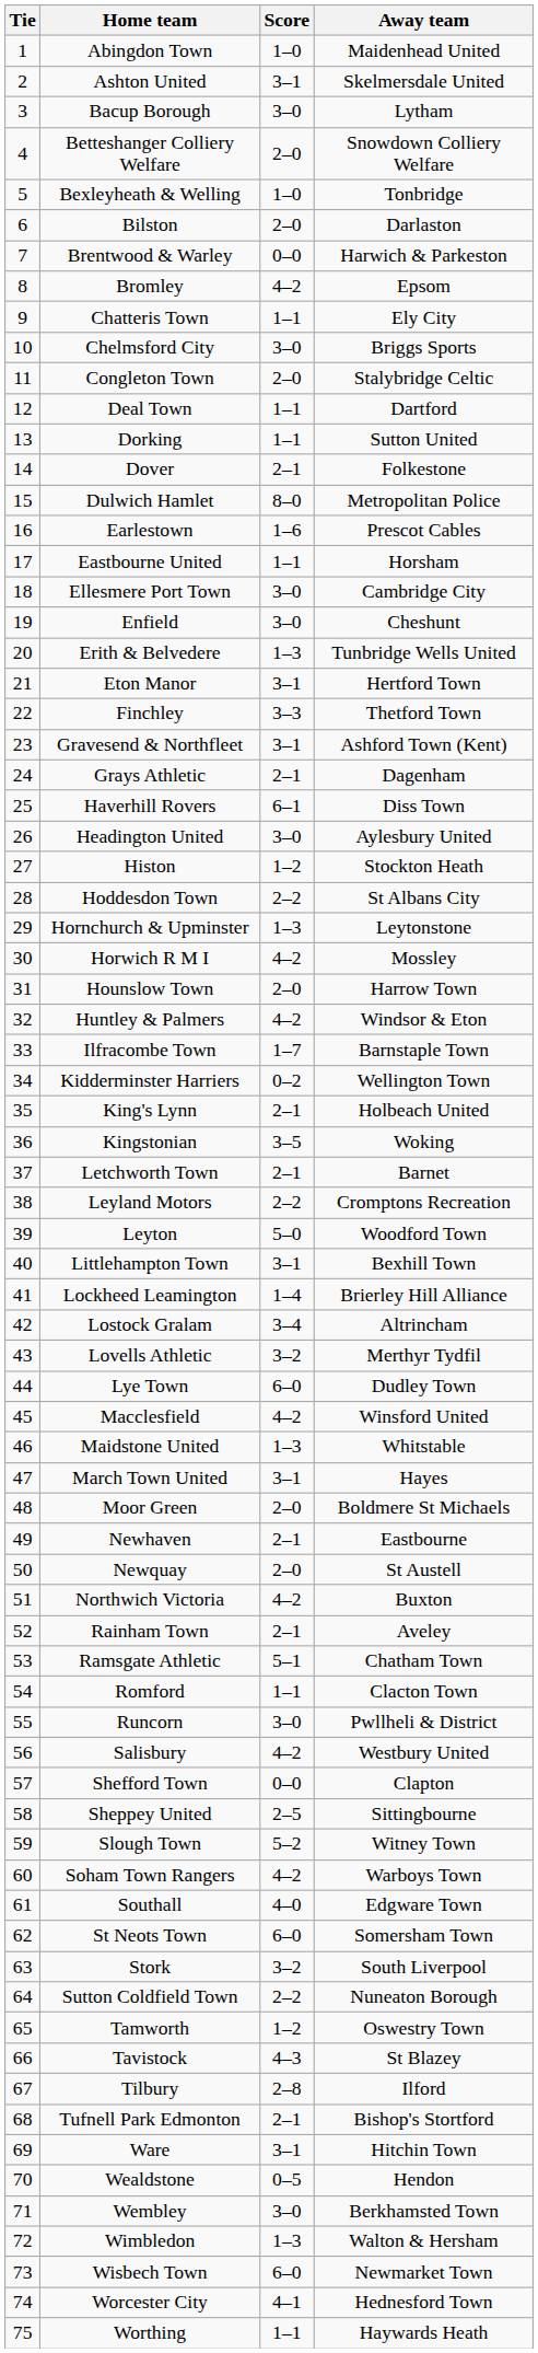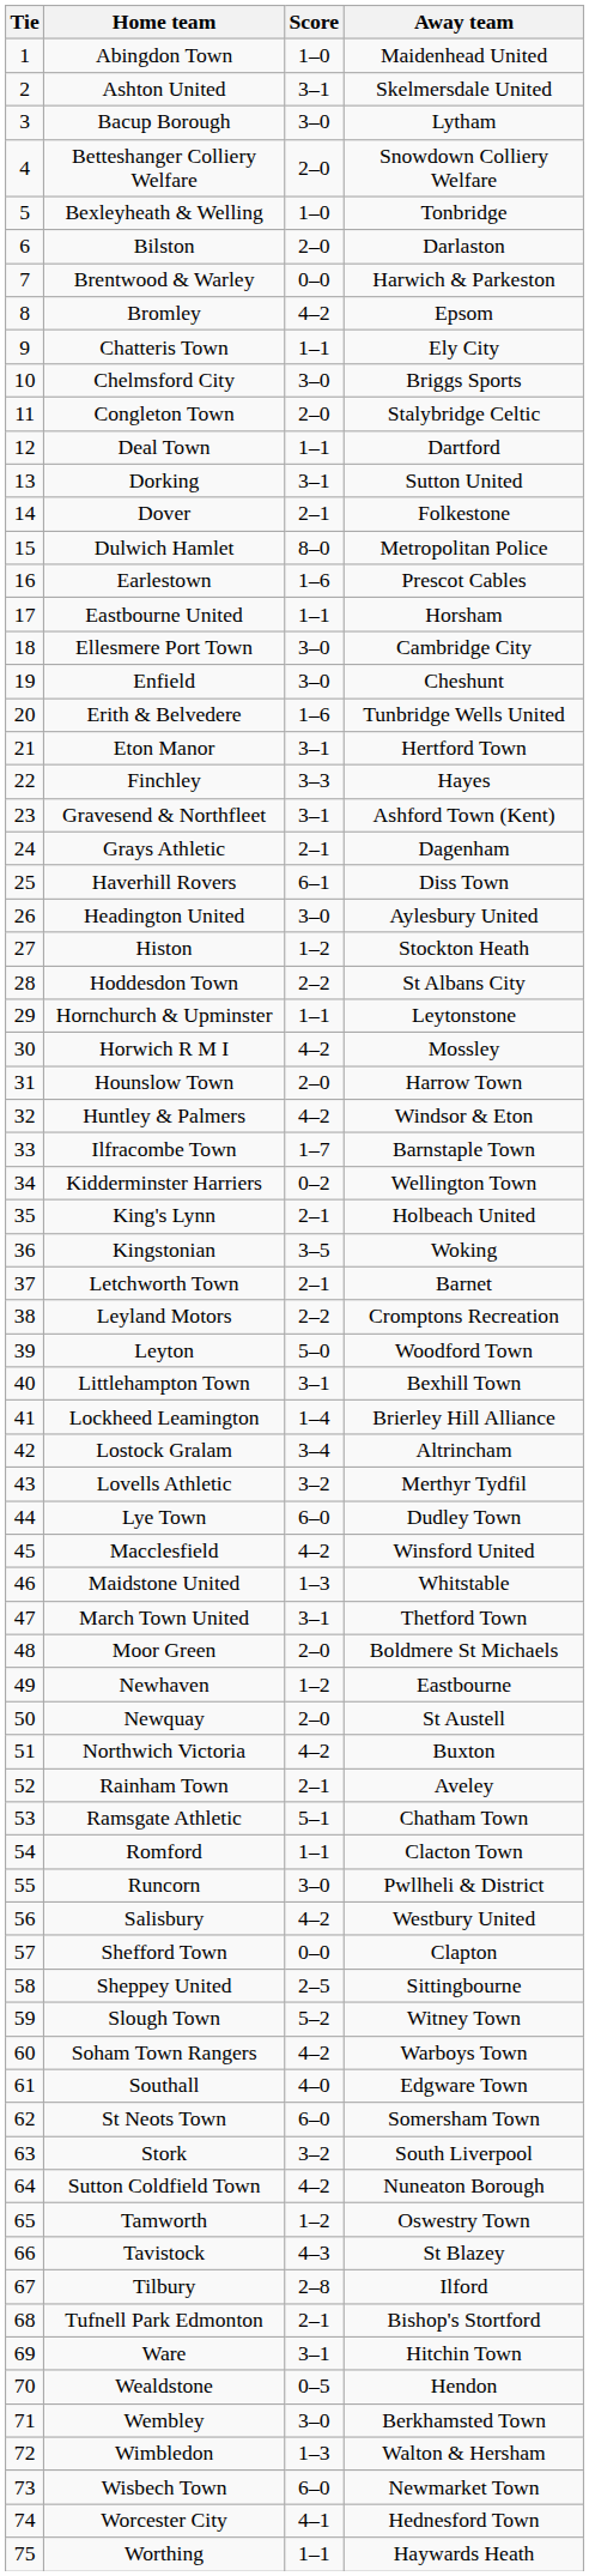 <table class="wikitable" style="text-align:center;">
 <tr>
 <th width=20>Tie</th>
 <th width=175>Home team</th>
 <th width=20>Score</th>
 <th width=175>Away team</th>
 </tr>
 <tr>
 <td>1</td>
 <td>Abingdon Town</td>
 <td>1–0</td>
 <td>Maidenhead United</td>
 </tr>
 <tr>
 <td>2</td>
 <td>Ashton United</td>
 <td>3–1</td>
 <td>Skelmersdale United</td>
 </tr>
 <tr>
 <td>3</td>
 <td>Bacup Borough</td>
 <td>3–0</td>
 <td>Lytham</td>
 </tr>
 <tr>
 <td>4</td>
 <td>Betteshanger Colliery Welfare</td>
 <td>2–0</td>
 <td>Snowdown Colliery Welfare</td>
 </tr>
 <tr>
 <td>5</td>
 <td>Bexleyheath & Welling</td>
 <td>1–0</td>
 <td>Tonbridge</td>
 </tr>
 <tr>
 <td>6</td>
 <td>Bilston</td>
 <td>2–0</td>
 <td>Darlaston</td>
 </tr>
 <tr>
 <td>7</td>
 <td>Brentwood & Warley</td>
 <td>0–0</td>
 <td>Harwich & Parkeston</td>
 </tr>
 <tr>
 <td>8</td>
 <td>Bromley</td>
 <td>4–2</td>
 <td>Epsom</td>
 </tr>
 <tr>
 <td>9</td>
 <td>Chatteris Town</td>
 <td>1–1</td>
 <td>Ely City</td>
 </tr>
 <tr>
 <td>10</td>
 <td>Chelmsford City</td>
 <td>3–0</td>
 <td>Briggs Sports</td>
 </tr>
 <tr>
 <td>11</td>
 <td>Congleton Town</td>
 <td>2–0</td>
 <td>Stalybridge Celtic</td>
 </tr>
 <tr>
 <td>12</td>
 <td>Deal Town</td>
 <td>1–1</td>
 <td>Dartford</td>
 </tr>
 <tr>
 <td>13</td>
 <td>Dorking</td>
-<td>1–1</td>
+<td>3–1</td>
 <td>Sutton United</td>
 </tr>
 <tr>
 <td>14</td>
 <td>Dover</td>
 <td>2–1</td>
 <td>Folkestone</td>
 </tr>
 <tr>
 <td>15</td>
 <td>Dulwich Hamlet</td>
 <td>8–0</td>
 <td>Metropolitan Police</td>
 </tr>
 <tr>
 <td>16</td>
 <td>Earlestown</td>
 <td>1–6</td>
 <td>Prescot Cables</td>
 </tr>
 <tr>
 <td>17</td>
 <td>Eastbourne United</td>
 <td>1–1</td>
 <td>Horsham</td>
 </tr>
 <tr>
 <td>18</td>
 <td>Ellesmere Port Town</td>
 <td>3–0</td>
 <td>Cambridge City</td>
 </tr>
 <tr>
 <td>19</td>
 <td>Enfield</td>
 <td>3–0</td>
 <td>Cheshunt</td>
 </tr>
 <tr>
 <td>20</td>
 <td>Erith & Belvedere</td>
-<td>1–3</td>
+<td>1–6</td>
 <td>Tunbridge Wells United</td>
 </tr>
 <tr>
 <td>21</td>
 <td>Eton Manor</td>
 <td>3–1</td>
 <td>Hertford Town</td>
 </tr>
 <tr>
 <td>22</td>
 <td>Finchley</td>
 <td>3–3</td>
-<td>Thetford Town</td>
+<td>Hayes</td>
 </tr>
 <tr>
 <td>23</td>
 <td>Gravesend & Northfleet</td>
 <td>3–1</td>
 <td>Ashford Town (Kent)</td>
 </tr>
 <tr>
 <td>24</td>
 <td>Grays Athletic</td>
 <td>2–1</td>
 <td>Dagenham</td>
 </tr>
 <tr>
 <td>25</td>
 <td>Haverhill Rovers</td>
 <td>6–1</td>
 <td>Diss Town</td>
 </tr>
 <tr>
 <td>26</td>
 <td>Headington United</td>
 <td>3–0</td>
 <td>Aylesbury United</td>
 </tr>
 <tr>
 <td>27</td>
 <td>Histon</td>
 <td>1–2</td>
 <td>Stockton Heath</td>
 </tr>
 <tr>
 <td>28</td>
 <td>Hoddesdon Town</td>
 <td>2–2</td>
 <td>St Albans City</td>
 </tr>
 <tr>
 <td>29</td>
 <td>Hornchurch & Upminster</td>
-<td>1–3</td>
+<td>1–1</td>
 <td>Leytonstone</td>
 </tr>
 <tr>
 <td>30</td>
 <td>Horwich R M I</td>
 <td>4–2</td>
 <td>Mossley</td>
 </tr>
 <tr>
 <td>31</td>
 <td>Hounslow Town</td>
 <td>2–0</td>
 <td>Harrow Town</td>
 </tr>
 <tr>
 <td>32</td>
 <td>Huntley & Palmers</td>
 <td>4–2</td>
 <td>Windsor & Eton</td>
 </tr>
 <tr>
 <td>33</td>
 <td>Ilfracombe Town</td>
 <td>1–7</td>
 <td>Barnstaple Town</td>
 </tr>
 <tr>
 <td>34</td>
 <td>Kidderminster Harriers</td>
 <td>0–2</td>
 <td>Wellington Town</td>
 </tr>
 <tr>
 <td>35</td>
 <td>King's Lynn</td>
 <td>2–1</td>
 <td>Holbeach United</td>
 </tr>
 <tr>
 <td>36</td>
 <td>Kingstonian</td>
 <td>3–5</td>
 <td>Woking</td>
 </tr>
 <tr>
 <td>37</td>
 <td>Letchworth Town</td>
 <td>2–1</td>
 <td>Barnet</td>
 </tr>
 <tr>
 <td>38</td>
 <td>Leyland Motors</td>
 <td>2–2</td>
 <td>Cromptons Recreation</td>
 </tr>
 <tr>
 <td>39</td>
 <td>Leyton</td>
 <td>5–0</td>
 <td>Woodford Town</td>
 </tr>
 <tr>
 <td>40</td>
 <td>Littlehampton Town</td>
 <td>3–1</td>
 <td>Bexhill Town</td>
 </tr>
 <tr>
 <td>41</td>
 <td>Lockheed Leamington</td>
 <td>1–4</td>
 <td>Brierley Hill Alliance</td>
 </tr>
 <tr>
 <td>42</td>
 <td>Lostock Gralam</td>
 <td>3–4</td>
 <td>Altrincham</td>
 </tr>
 <tr>
 <td>43</td>
 <td>Lovells Athletic</td>
 <td>3–2</td>
 <td>Merthyr Tydfil</td>
 </tr>
 <tr>
 <td>44</td>
 <td>Lye Town</td>
 <td>6–0</td>
 <td>Dudley Town</td>
 </tr>
 <tr>
 <td>45</td>
 <td>Macclesfield</td>
 <td>4–2</td>
 <td>Winsford United</td>
 </tr>
 <tr>
 <td>46</td>
 <td>Maidstone United</td>
 <td>1–3</td>
 <td>Whitstable</td>
 </tr>
 <tr>
 <td>47</td>
 <td>March Town United</td>
 <td>3–1</td>
-<td>Hayes</td>
+<td>Thetford Town</td>
 </tr>
 <tr>
 <td>48</td>
 <td>Moor Green</td>
 <td>2–0</td>
 <td>Boldmere St Michaels</td>
 </tr>
 <tr>
 <td>49</td>
 <td>Newhaven</td>
-<td>2–1</td>
+<td>1–2</td>
 <td>Eastbourne</td>
 </tr>
 <tr>
 <td>50</td>
 <td>Newquay</td>
 <td>2–0</td>
 <td>St Austell</td>
 </tr>
 <tr>
 <td>51</td>
 <td>Northwich Victoria</td>
 <td>4–2</td>
 <td>Buxton</td>
 </tr>
 <tr>
 <td>52</td>
 <td>Rainham Town</td>
 <td>2–1</td>
 <td>Aveley</td>
 </tr>
 <tr>
 <td>53</td>
 <td>Ramsgate Athletic</td>
 <td>5–1</td>
 <td>Chatham Town</td>
 </tr>
 <tr>
 <td>54</td>
 <td>Romford</td>
 <td>1–1</td>
 <td>Clacton Town</td>
 </tr>
 <tr>
 <td>55</td>
 <td>Runcorn</td>
 <td>3–0</td>
 <td>Pwllheli & District</td>
 </tr>
 <tr>
 <td>56</td>
 <td>Salisbury</td>
 <td>4–2</td>
 <td>Westbury United</td>
 </tr>
 <tr>
 <td>57</td>
 <td>Shefford Town</td>
 <td>0–0</td>
 <td>Clapton</td>
 </tr>
 <tr>
 <td>58</td>
 <td>Sheppey United</td>
 <td>2–5</td>
 <td>Sittingbourne</td>
 </tr>
 <tr>
 <td>59</td>
 <td>Slough Town</td>
 <td>5–2</td>
 <td>Witney Town</td>
 </tr>
 <tr>
 <td>60</td>
 <td>Soham Town Rangers</td>
 <td>4–2</td>
 <td>Warboys Town</td>
 </tr>
 <tr>
 <td>61</td>
 <td>Southall</td>
 <td>4–0</td>
 <td>Edgware Town</td>
 </tr>
 <tr>
 <td>62</td>
 <td>St Neots Town</td>
 <td>6–0</td>
 <td>Somersham Town</td>
 </tr>
 <tr>
 <td>63</td>
 <td>Stork</td>
 <td>3–2</td>
 <td>South Liverpool</td>
 </tr>
 <tr>
 <td>64</td>
 <td>Sutton Coldfield Town</td>
-<td>2–2</td>
+<td>4–2</td>
 <td>Nuneaton Borough</td>
 </tr>
 <tr>
 <td>65</td>
 <td>Tamworth</td>
 <td>1–2</td>
 <td>Oswestry Town</td>
 </tr>
 <tr>
 <td>66</td>
 <td>Tavistock</td>
 <td>4–3</td>
 <td>St Blazey</td>
 </tr>
 <tr>
 <td>67</td>
 <td>Tilbury</td>
 <td>2–8</td>
 <td>Ilford</td>
 </tr>
 <tr>
 <td>68</td>
 <td>Tufnell Park Edmonton</td>
 <td>2–1</td>
 <td>Bishop's Stortford</td>
 </tr>
 <tr>
 <td>69</td>
 <td>Ware</td>
 <td>3–1</td>
 <td>Hitchin Town</td>
 </tr>
 <tr>
 <td>70</td>
 <td>Wealdstone</td>
 <td>0–5</td>
 <td>Hendon</td>
 </tr>
 <tr>
 <td>71</td>
 <td>Wembley</td>
 <td>3–0</td>
 <td>Berkhamsted Town</td>
 </tr>
 <tr>
 <td>72</td>
 <td>Wimbledon</td>
 <td>1–3</td>
 <td>Walton & Hersham</td>
 </tr>
 <tr>
 <td>73</td>
 <td>Wisbech Town</td>
 <td>6–0</td>
 <td>Newmarket Town</td>
 </tr>
 <tr>
 <td>74</td>
 <td>Worcester City</td>
 <td>4–1</td>
 <td>Hednesford Town</td>
 </tr>
 <tr>
 <td>75</td>
 <td>Worthing</td>
 <td>1–1</td>
 <td>Haywards Heath</td>
 </tr>
 </table>
